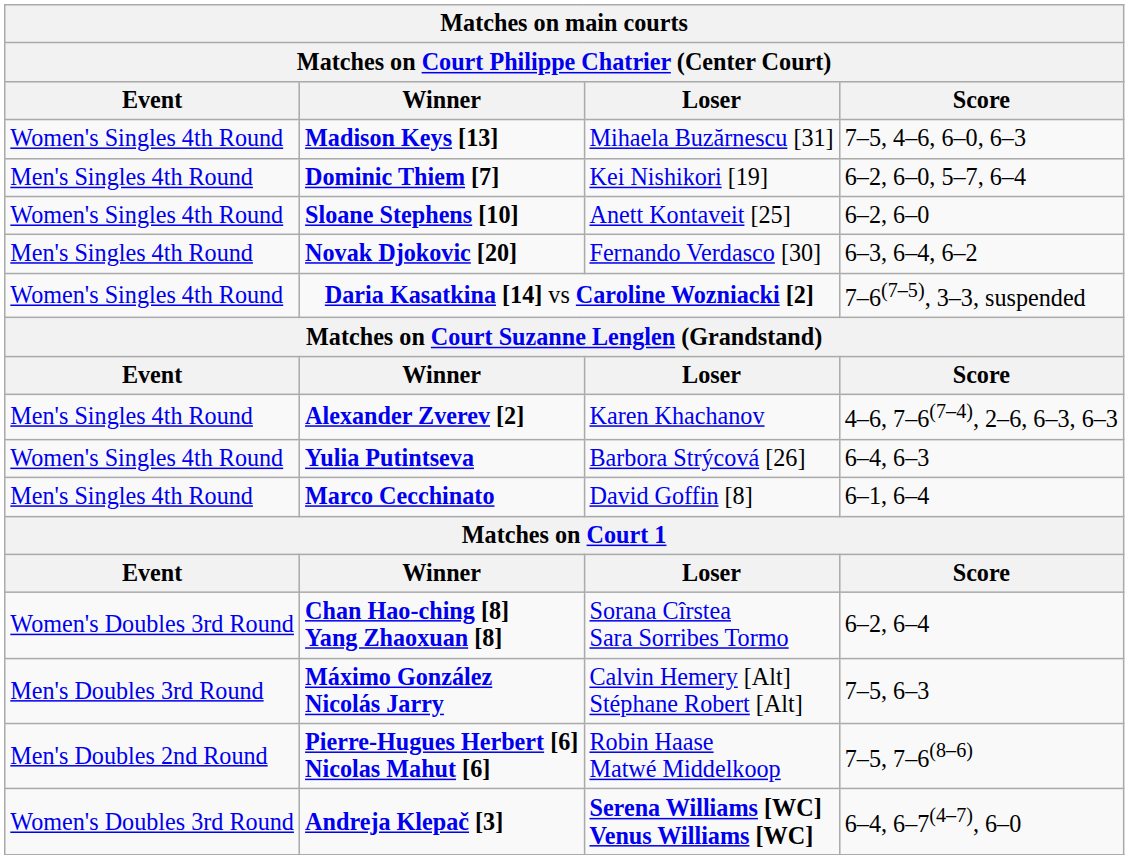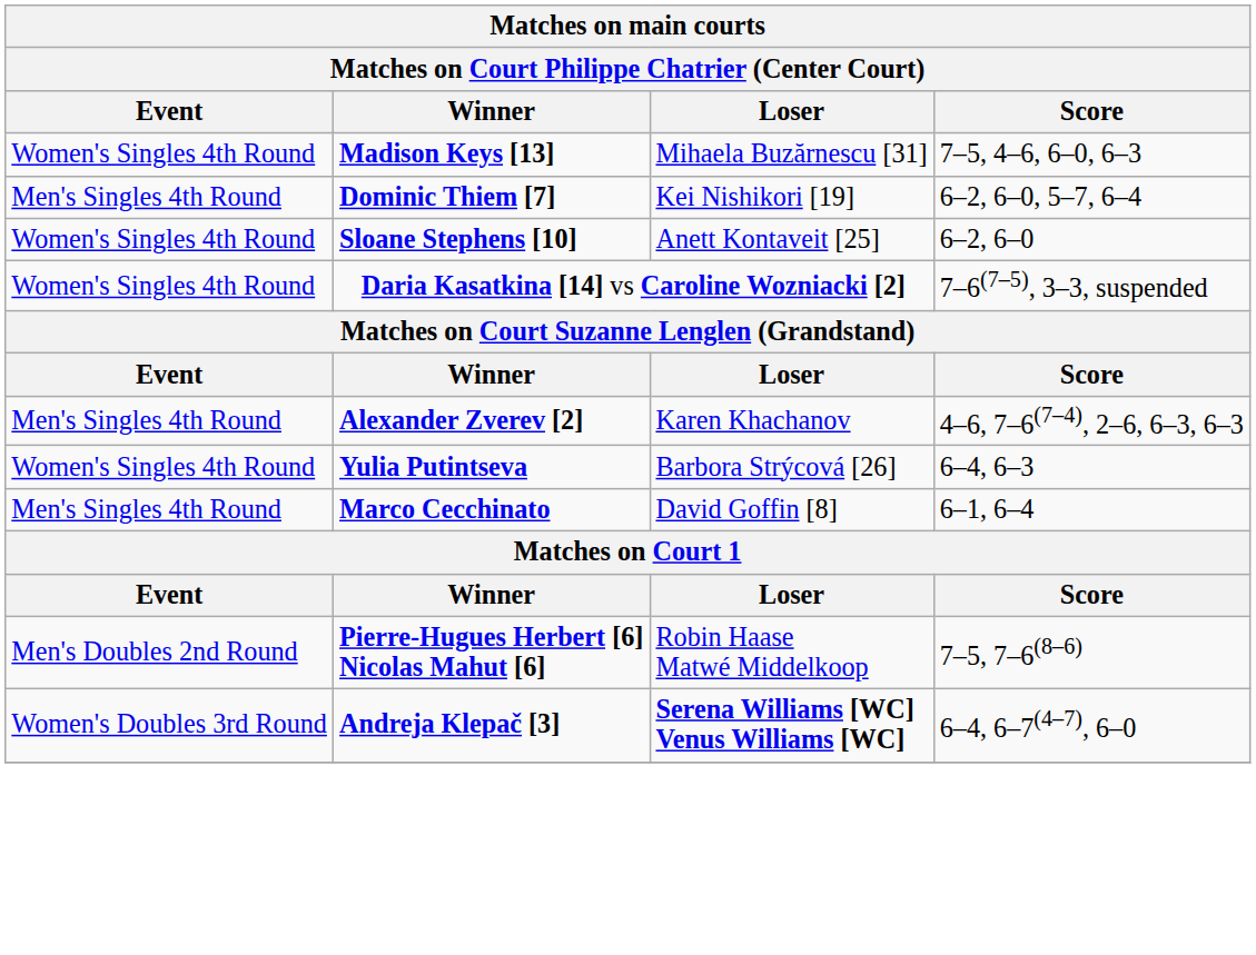 <table class="wikitable">
 <tr>
 <th colspan=4 style=white-space:nowrap>Matches on main courts</th>
 </tr>
 <tr>
 <th colspan=4><strong>Matches on <a href='#'>Court Philippe Chatrier</a> (Center Court)</strong></th>
 </tr>
 <tr>
 <th>Event</th>
 <th>Winner</th>
 <th>Loser</th>
 <th>Score</th>
 </tr>
 <tr>
 <td><a href='#'>Women's Singles 4th Round</a></td>
 <td> <strong><a href='#'>Madison Keys</a> [13]</strong></td>
 <td> <a href='#'>Mihaela Buzărnescu</a> [31]</td>
 <td>7–5, 4–6, 6–0, 6–3</td>
 </tr>
 <tr>
 <td><a href='#'>Men's Singles 4th Round</a></td>
 <td> <strong><a href='#'>Dominic Thiem</a> [7]</strong></td>
 <td> <a href='#'>Kei Nishikori</a> [19]</td>
 <td>6–2, 6–0, 5–7, 6–4</td>
 </tr>
 <tr>
 <td><a href='#'>Women's Singles 4th Round</a></td>
 <td> <strong><a href='#'>Sloane Stephens</a> [10]</strong></td>
 <td> <a href='#'>Anett Kontaveit</a> [25]</td>
 <td>6–2, 6–0</td>
-</tr>
-<tr>
-<td><a href='#'>Men's Singles 4th Round</a></td>
-<td> <strong><a href='#'>Novak Djokovic</a> [20]</strong></td>
-<td> <a href='#'>Fernando Verdasco</a> [30]</td>
-<td>6–3, 6–4, 6–2</td>
 </tr>
 <tr>
 <td><a href='#'>Women's Singles 4th Round</a></td>
 <td colspan=2 align=center> <strong><a href='#'>Daria Kasatkina</a> [14]</strong> vs  <strong><a href='#'>Caroline Wozniacki</a> [2]</strong></td>
 <td>7–6<sup>(7–5)</sup>, 3–3, suspended</td>
 </tr>
 <tr>
 <th colspan=4><strong>Matches on <a href='#'>Court Suzanne Lenglen</a> (Grandstand)</strong></th>
 </tr>
 <tr>
 <th>Event</th>
 <th>Winner</th>
 <th>Loser</th>
 <th>Score</th>
 </tr>
 <tr>
 <td><a href='#'>Men's Singles 4th Round</a></td>
 <td> <strong><a href='#'>Alexander Zverev</a> [2]</strong></td>
 <td> <a href='#'>Karen Khachanov</a></td>
 <td>4–6, 7–6<sup>(7–4)</sup>, 2–6, 6–3, 6–3</td>
 </tr>
 <tr>
 <td><a href='#'>Women's Singles 4th Round</a></td>
 <td> <strong><a href='#'>Yulia Putintseva</a></strong></td>
 <td> <a href='#'>Barbora Strýcová</a> [26]</td>
 <td>6–4, 6–3</td>
 </tr>
 <tr>
 <td><a href='#'>Men's Singles 4th Round</a></td>
 <td> <strong><a href='#'>Marco Cecchinato</a></strong></td>
 <td> <a href='#'>David Goffin</a> [8]</td>
 <td>6–1, 6–4</td>
 </tr>
 <tr>
 <th colspan=4><strong>Matches on <a href='#'>Court 1</a></strong></th>
 </tr>
 <tr>
 <th>Event</th>
 <th>Winner</th>
 <th>Loser</th>
 <th>Score</th>
 </tr>
 <tr>
-<td><a href='#'>Women's Doubles 3rd Round</a></td>
-<td> <strong><a href='#'>Chan Hao-ching</a> [8]<br> <a href='#'>Yang Zhaoxuan</a> [8]</strong></td>
-<td> <a href='#'>Sorana Cîrstea</a><br> <a href='#'>Sara Sorribes Tormo</a></td>
-<td>6–2, 6–4</td>
-</tr>
-<tr>
-<td><a href='#'>Men's Doubles 3rd Round</a></td>
-<td> <strong><a href='#'>Máximo González</a><br> <a href='#'>Nicolás Jarry</a></strong></td>
-<td> <a href='#'>Calvin Hemery</a> [Alt]<br> <a href='#'>Stéphane Robert</a> [Alt]</td>
-<td>7–5, 6–3</td>
-</tr>
-<tr>
 <td><a href='#'>Men's Doubles 2nd Round</a></td>
 <td> <strong><a href='#'>Pierre-Hugues Herbert</a> [6]</strong><br> <strong><a href='#'>Nicolas Mahut</a> [6]</strong></td>
 <td> <a href='#'>Robin Haase</a><br> <a href='#'>Matwé Middelkoop</a></td>
 <td>7–5, 7–6<sup>(8–6)</sup></td>
 </tr>
 <tr>
 <td><a href='#'>Women's Doubles 3rd Round</a></td>
 <td> <strong><a href='#'>Andreja Klepač</a> [3]</strong> <br> </td>
 <td><strong> <a href='#'>Serena Williams</a> [WC]<br>  <a href='#'>Venus Williams</a> [WC]</strong></td>
 <td>6–4, 6–7<sup>(4–7)</sup>, 6–0</td>
 </tr>
 <tr>
 </tr>
 </table>
